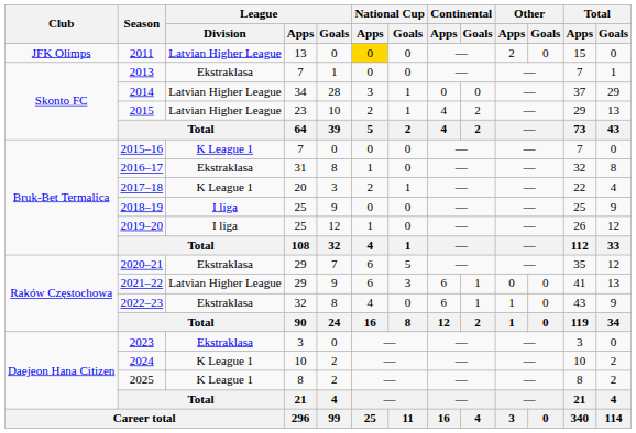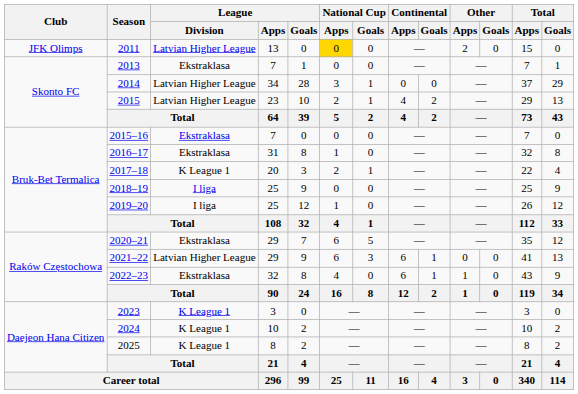 <table class="wikitable" style="text-align: center">
 <tr>
 <th rowspan="2">Club</th>
 <th rowspan="2">Season</th>
 <th colspan="3">League</th>
 <th colspan="2">National Cup</th>
 <th colspan="2">Continental</th>
 <th colspan="2">Other</th>
 <th colspan="2">Total</th>
 </tr>
 <tr>
 <th>Division</th>
 <th>Apps</th>
 <th>Goals</th>
 <th>Apps</th>
 <th>Goals</th>
 <th>Apps</th>
 <th>Goals</th>
 <th>Apps</th>
 <th>Goals</th>
 <th>Apps</th>
 <th>Goals</th>
 </tr>
 <tr>
 <td><a href='#'>JFK Olimps</a></td>
 <td><a href='#'>2011</a></td>
 <td><a href='#'>Latvian Higher League</a></td>
 <td>13</td>
 <td>0</td>
 <td style="background: gold;">0</td>
 <td>0</td>
 <td colspan="2">—</td>
 <td>2</td>
 <td>0</td>
 <td>15</td>
 <td>0</td>
 </tr>
 <tr>
 <td rowspan="4"><a href='#'>Skonto FC</a></td>
 <td><a href='#'>2013</a></td>
 <td>Ekstraklasa</td>
 <td>7</td>
 <td>1</td>
 <td>0</td>
 <td>0</td>
 <td colspan="2">—</td>
 <td colspan="2">—</td>
 <td>7</td>
 <td>1</td>
 </tr>
 <tr>
 <td><a href='#'>2014</a></td>
 <td>Latvian Higher League</td>
 <td>34</td>
 <td>28</td>
 <td>3</td>
 <td>1</td>
 <td>0</td>
 <td>0</td>
 <td colspan="2">—</td>
 <td>37</td>
 <td>29</td>
 </tr>
 <tr>
 <td><a href='#'>2015</a></td>
 <td>Latvian Higher League</td>
 <td>23</td>
 <td>10</td>
 <td>2</td>
 <td>1</td>
 <td>4</td>
 <td>2</td>
 <td colspan="2">—</td>
 <td>29</td>
 <td>13</td>
 </tr>
 <tr>
 <th colspan="2">Total</th>
 <th>64</th>
 <th>39</th>
 <th>5</th>
 <th>2</th>
 <th>4</th>
 <th>2</th>
 <th colspan="2">—</th>
 <th>73</th>
 <th>43</th>
 </tr>
 <tr>
 <td rowspan="6"><a href='#'>Bruk-Bet Termalica</a></td>
 <td><a href='#'>2015–16</a></td>
-<td><a href='#'>K League 1</a></td>
+<td><a href='#'>Ekstraklasa</a></td>
 <td>7</td>
 <td>0</td>
 <td>0</td>
 <td>0</td>
 <td colspan="2">—</td>
 <td colspan="2">—</td>
 <td>7</td>
 <td>0</td>
 </tr>
 <tr>
 <td><a href='#'>2016–17</a></td>
 <td>Ekstraklasa</td>
 <td>31</td>
 <td>8</td>
 <td>1</td>
 <td>0</td>
 <td colspan="2">—</td>
 <td colspan="2">—</td>
 <td>32</td>
 <td>8</td>
 </tr>
 <tr>
 <td><a href='#'>2017–18</a></td>
 <td>K League 1</td>
 <td>20</td>
 <td>3</td>
 <td>2</td>
 <td>1</td>
 <td colspan="2">—</td>
 <td colspan="2">—</td>
 <td>22</td>
 <td>4</td>
 </tr>
 <tr>
 <td><a href='#'>2018–19</a></td>
 <td><a href='#'>I liga</a></td>
 <td>25</td>
 <td>9</td>
 <td>0</td>
 <td>0</td>
 <td colspan="2">—</td>
 <td colspan="2">—</td>
 <td>25</td>
 <td>9</td>
 </tr>
 <tr>
 <td><a href='#'>2019–20</a></td>
 <td>I liga</td>
 <td>25</td>
 <td>12</td>
 <td>1</td>
 <td>0</td>
 <td colspan="2">—</td>
 <td colspan="2">—</td>
 <td>26</td>
 <td>12</td>
 </tr>
 <tr>
 <th colspan="2">Total</th>
 <th>108</th>
 <th>32</th>
 <th>4</th>
 <th>1</th>
 <th colspan="2">—</th>
 <th colspan="2">—</th>
 <th>112</th>
 <th>33</th>
 </tr>
 <tr>
 <td rowspan="4"><a href='#'>Raków Częstochowa</a></td>
 <td><a href='#'>2020–21</a></td>
 <td>Ekstraklasa</td>
 <td>29</td>
 <td>7</td>
 <td>6</td>
 <td>5</td>
 <td colspan="2">—</td>
 <td colspan="2">—</td>
 <td>35</td>
 <td>12</td>
 </tr>
 <tr>
 <td><a href='#'>2021–22</a></td>
 <td>Latvian Higher League</td>
 <td>29</td>
 <td>9</td>
 <td>6</td>
 <td>3</td>
 <td>6</td>
 <td>1</td>
 <td>0</td>
 <td>0</td>
 <td>41</td>
 <td>13</td>
 </tr>
 <tr>
 <td><a href='#'>2022–23</a></td>
 <td>Ekstraklasa</td>
 <td>32</td>
 <td>8</td>
 <td>4</td>
 <td>0</td>
 <td>6</td>
 <td>1</td>
 <td>1</td>
 <td>0</td>
 <td>43</td>
 <td>9</td>
 </tr>
 <tr>
 <th colspan="2">Total</th>
 <th>90</th>
 <th>24</th>
 <th>16</th>
 <th>8</th>
 <th>12</th>
 <th>2</th>
 <th>1</th>
 <th>0</th>
 <th>119</th>
 <th>34</th>
 </tr>
 <tr>
 <td rowspan="4"><a href='#'>Daejeon Hana Citizen</a></td>
 <td><a href='#'>2023</a></td>
-<td><a href='#'>Ekstraklasa</a></td>
+<td><a href='#'>K League 1</a></td>
 <td>3</td>
 <td>0</td>
 <td colspan="2">—</td>
 <td colspan="2">—</td>
 <td colspan="2">—</td>
 <td>3</td>
 <td>0</td>
 </tr>
 <tr>
 <td><a href='#'>2024</a></td>
 <td>K League 1</td>
 <td>10</td>
 <td>2</td>
 <td colspan="2">—</td>
 <td colspan="2">—</td>
 <td colspan="2">—</td>
 <td>10</td>
 <td>2</td>
 </tr>
 <tr>
 <td>2025</td>
 <td>K League 1</td>
 <td>8</td>
 <td>2</td>
 <td colspan="2">—</td>
 <td colspan="2">—</td>
 <td colspan="2">—</td>
 <td>8</td>
 <td>2</td>
 </tr>
 <tr>
 <th colspan="2">Total</th>
 <th>21</th>
 <th>4</th>
 <th colspan="2">—</th>
 <th colspan="2">—</th>
 <th colspan="2">—</th>
 <th>21</th>
 <th>4</th>
 </tr>
 <tr>
 <th colspan="3">Career total</th>
 <th>296</th>
 <th>99</th>
 <th>25</th>
 <th>11</th>
 <th>16</th>
 <th>4</th>
 <th>3</th>
 <th>0</th>
 <th>340</th>
 <th>114</th>
 </tr>
 </table>
